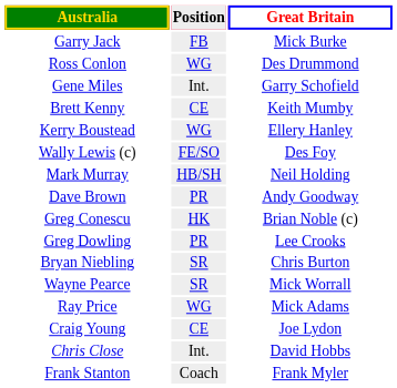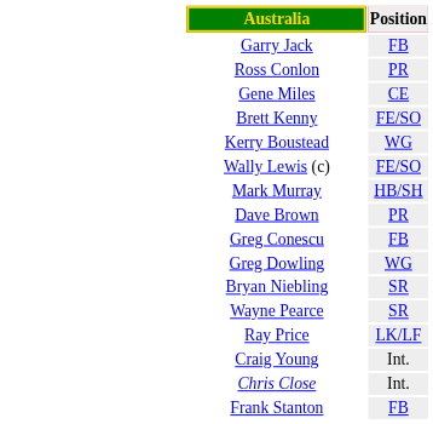 <table align=right style="font-size:90%; margin-left:1em">
 <tr bgcolor=#FF0033>
 <th align="centre" width="150" style="border: 2px solid gold; background: green; color: gold">Australia</th>
 <th align="center" style="background: #eeeeee; color: black">Position</th>
-<th align="centre" width="150" style="border: 2px solid blue; background: white; color: red">Great Britain</th>
 </tr>
 <tr>
 <td align="center"><a href='#'>Garry Jack</a></td>
 <td align="center" style="background: #eeeeee"><a href='#'>FB</a></td>
-<td align="center"><a href='#'>Mick Burke</a></td>
 </tr>
 <tr>
 <td align="center"><a href='#'>Ross Conlon</a></td>
-<td align="center" style="background: #eeeeee"><a href='#'>WG</a></td>
-<td align="center"><a href='#'>Des Drummond</a></td>
+<td align="center" style="background: #eeeeee"><a href='#'>PR</a></td>
 </tr>
 <tr>
 <td align="center"><a href='#'>Gene Miles</a></td>
-<td align="center" style="background: #eeeeee">Int.</td>
-<td align="center"><a href='#'>Garry Schofield</a></td>
+<td align="center" style="background: #eeeeee"><a href='#'>CE</a></td>
 </tr>
 <tr>
 <td align="center"><a href='#'>Brett Kenny</a></td>
-<td align="center" style="background: #eeeeee"><a href='#'>CE</a></td>
-<td align="center"><a href='#'>Keith Mumby</a></td>
+<td align="center" style="background: #eeeeee"><a href='#'>FE/SO</a></td>
 </tr>
 <tr>
 <td align="center"><a href='#'>Kerry Boustead</a></td>
 <td align="center" style="background: #eeeeee"><a href='#'>WG</a></td>
-<td align="center"><a href='#'>Ellery Hanley</a></td>
 </tr>
 <tr>
 <td align="center"><a href='#'>Wally Lewis</a> (c)</td>
 <td align="center" style="background: #eeeeee"><a href='#'>FE/SO</a></td>
-<td align="center"><a href='#'>Des Foy</a></td>
 </tr>
 <tr>
 <td align="center"><a href='#'>Mark Murray</a></td>
 <td align="center" style="background: #eeeeee"><a href='#'>HB/SH</a></td>
-<td align="center"><a href='#'>Neil Holding</a></td>
 </tr>
 <tr>
 <td align="center"><a href='#'>Dave Brown</a></td>
 <td align="center" style="background: #eeeeee"><a href='#'>PR</a></td>
-<td align="center"><a href='#'>Andy Goodway</a></td>
 </tr>
 <tr>
 <td align="center"><a href='#'>Greg Conescu</a></td>
-<td align="center" style="background: #eeeeee"><a href='#'>HK</a></td>
-<td align="center"><a href='#'>Brian Noble</a> (c)</td>
+<td align="center" style="background: #eeeeee"><a href='#'>FB</a></td>
 </tr>
 <tr>
 <td align="center"><a href='#'>Greg Dowling</a></td>
-<td align="center" style="background: #eeeeee"><a href='#'>PR</a></td>
-<td align="center"><a href='#'>Lee Crooks</a></td>
+<td align="center" style="background: #eeeeee"><a href='#'>WG</a></td>
 </tr>
 <tr>
 <td align="center"><a href='#'>Bryan Niebling</a></td>
 <td align="center" style="background: #eeeeee"><a href='#'>SR</a></td>
-<td align="center"><a href='#'>Chris Burton</a></td>
 </tr>
 <tr>
 <td align="center"><a href='#'>Wayne Pearce</a></td>
 <td align="center" style="background: #eeeeee"><a href='#'>SR</a></td>
-<td align="center"><a href='#'>Mick Worrall</a></td>
 </tr>
 <tr>
 <td align="center"><a href='#'>Ray Price</a></td>
-<td align="center" style="background: #eeeeee"><a href='#'>WG</a></td>
-<td align="center"><a href='#'>Mick Adams</a></td>
+<td align="center" style="background: #eeeeee"><a href='#'>LK/LF</a></td>
 </tr>
 <tr>
 <td align="center"><a href='#'>Craig Young</a></td>
-<td align="center" style="background: #eeeeee"><a href='#'>CE</a></td>
-<td align="center"><a href='#'>Joe Lydon</a></td>
+<td align="center" style="background: #eeeeee">Int.</td>
 </tr>
 <tr>
 <td align="center"><em><a href='#'>Chris Close</a></em></td>
 <td align="center" style="background: #eeeeee">Int.</td>
-<td align="center"><a href='#'>David Hobbs</a></td>
 </tr>
 <tr>
 <td align="center"><a href='#'>Frank Stanton</a></td>
-<td align="center" style="background: #eeeeee">Coach</td>
-<td align="center"><a href='#'>Frank Myler</a></td>
+<td align="center" style="background: #eeeeee"><a href='#'>FB</a></td>
 </tr>
 </table>
